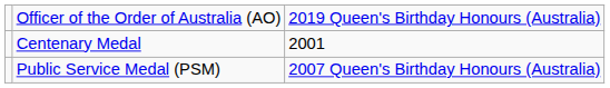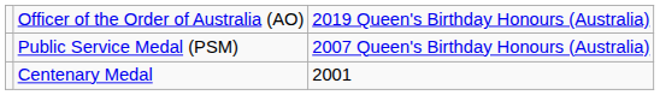 <table class="wikitable">
 <tr>
 <td></td>
 <td><a href='#'>Officer of the Order of Australia</a> (AO)</td>
 <td><a href='#'>2019 Queen's Birthday Honours (Australia)</a></td>
 </tr>
 <tr>
 <td></td>
+<td><a href='#'>Public Service Medal</a> (PSM)</td>
+<td><a href='#'>2007 Queen's Birthday Honours (Australia)</a></td>
+</tr>
+<tr>
+<td></td>
 <td><a href='#'>Centenary Medal</a></td>
 <td>2001</td>
 </tr>
-<tr>
-<td></td>
-<td><a href='#'>Public Service Medal</a> (PSM)</td>
-<td><a href='#'>2007 Queen's Birthday Honours (Australia)</a></td>
-</tr>
 </table>
